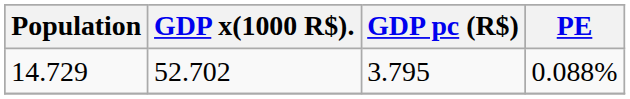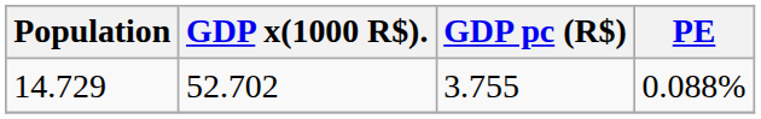 <table class="wikitable" border="1">
 <tr>
 <th>Population </th>
 <th><a href='#'>GDP</a> x(1000 R$).</th>
 <th><a href='#'>GDP pc</a> (R$)</th>
 <th><a href='#'>PE</a></th>
 </tr>
 <tr>
 <td>14.729</td>
 <td>52.702</td>
-<td>3.795</td>
+<td>3.755</td>
 <td>0.088%</td>
 </tr>
 <tr>
 </tr>
 </table>
